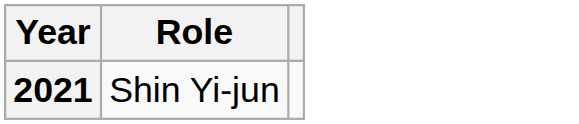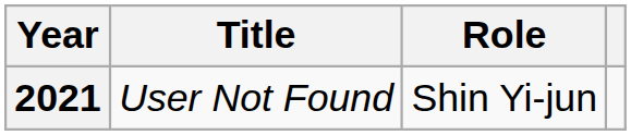 <table class="wikitable sortable plainrowheaders">
 <tr>
 <th scope="col">Year</th>
+<th scope="col">Title</th>
 <th scope="col">Role</th>
 <th scope="col" class="unsortable"></th>
 </tr>
 <tr>
 <th scope="row">2021</th>
+<td><em>User Not Found </em></td>
 <td>Shin Yi-jun</td>
 <td></td>
 </tr>
 </table>
